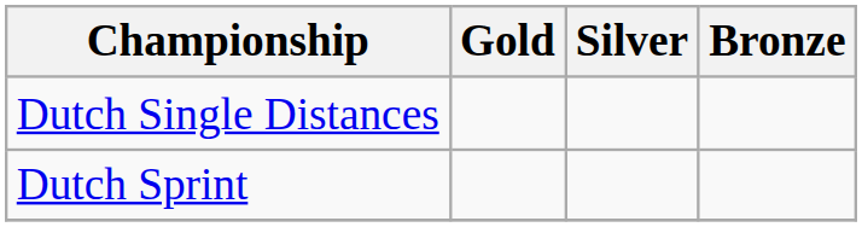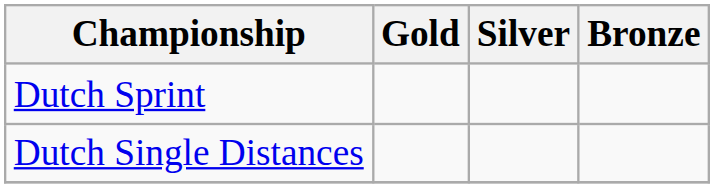 <table class="wikitable">
 <tr>
 <th>Championship</th>
 <th>Gold <br> </th>
 <th>Silver <br> </th>
 <th>Bronze <br> </th>
 </tr>
 <tr>
-<td><a href='#'>Dutch Single Distances</a></td>
+<td><a href='#'>Dutch Sprint</a></td>
 <td></td>
 <td></td>
 <td></td>
 </tr>
 <tr>
-<td><a href='#'>Dutch Sprint</a></td>
+<td><a href='#'>Dutch Single Distances</a></td>
 <td></td>
 <td></td>
 <td></td>
 </tr>
 <tr>
 </tr>
 </table>
